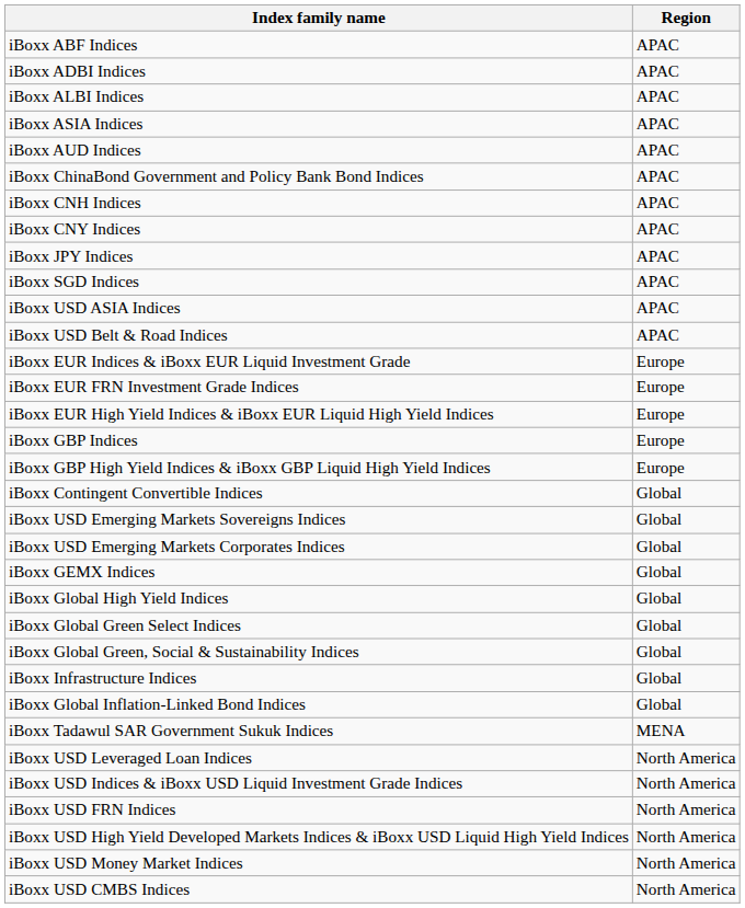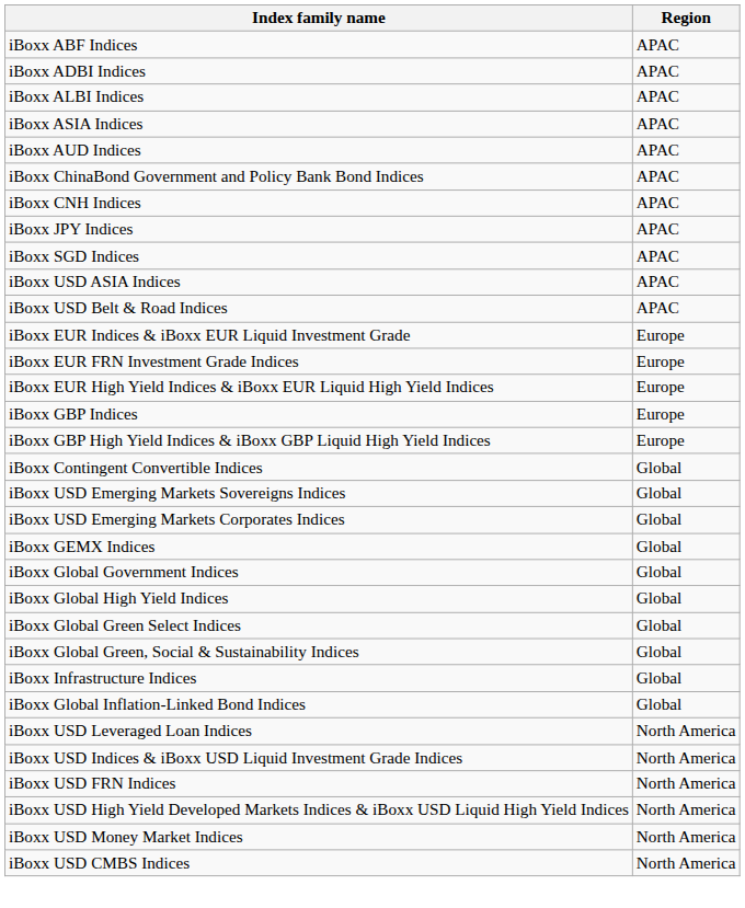 <table class="wikitable">
 <tr>
 <th>Index family name</th>
 <th>Region</th>
 </tr>
 <tr>
 <td>iBoxx ABF Indices</td>
 <td>APAC</td>
 </tr>
 <tr>
 <td>iBoxx ADBI Indices</td>
 <td>APAC</td>
 </tr>
 <tr>
 <td>iBoxx ALBI Indices</td>
 <td>APAC</td>
 </tr>
 <tr>
 <td>iBoxx ASIA Indices</td>
 <td>APAC</td>
 </tr>
 <tr>
 <td>iBoxx AUD Indices</td>
 <td>APAC</td>
 </tr>
 <tr>
 <td>iBoxx ChinaBond Government and Policy Bank Bond Indices</td>
 <td>APAC</td>
 </tr>
 <tr>
 <td>iBoxx CNH Indices</td>
-<td>APAC</td>
-</tr>
-<tr>
-<td>iBoxx CNY Indices</td>
 <td>APAC</td>
 </tr>
 <tr>
 <td>iBoxx JPY Indices</td>
 <td>APAC</td>
 </tr>
 <tr>
 <td>iBoxx SGD Indices</td>
 <td>APAC</td>
 </tr>
 <tr>
 <td>iBoxx USD ASIA Indices</td>
 <td>APAC</td>
 </tr>
 <tr>
 <td>iBoxx USD Belt & Road Indices</td>
 <td>APAC</td>
 </tr>
 <tr>
 <td>iBoxx EUR Indices & iBoxx EUR Liquid Investment Grade</td>
 <td>Europe</td>
 </tr>
 <tr>
 <td>iBoxx EUR FRN Investment Grade Indices</td>
 <td>Europe</td>
 </tr>
 <tr>
 <td>iBoxx EUR High Yield Indices & iBoxx EUR Liquid High Yield Indices</td>
 <td>Europe</td>
 </tr>
 <tr>
 <td>iBoxx GBP Indices</td>
 <td>Europe</td>
 </tr>
 <tr>
 <td>iBoxx GBP High Yield Indices & iBoxx GBP Liquid High Yield Indices</td>
 <td>Europe</td>
 </tr>
 <tr>
 <td>iBoxx Contingent Convertible Indices</td>
 <td>Global</td>
 </tr>
 <tr>
 <td>iBoxx USD Emerging Markets Sovereigns Indices</td>
 <td>Global</td>
 </tr>
 <tr>
 <td>iBoxx USD Emerging Markets Corporates Indices</td>
 <td>Global</td>
 </tr>
 <tr>
 <td>iBoxx GEMX Indices</td>
 <td>Global</td>
 </tr>
 <tr>
+<td>iBoxx Global Government Indices</td>
+<td>Global</td>
+</tr>
+<tr>
 <td>iBoxx Global High Yield Indices</td>
 <td>Global</td>
 </tr>
 <tr>
 <td>iBoxx Global Green Select Indices</td>
 <td>Global</td>
 </tr>
 <tr>
 <td>iBoxx Global Green, Social & Sustainability Indices</td>
 <td>Global</td>
 </tr>
 <tr>
 <td>iBoxx Infrastructure Indices</td>
 <td>Global</td>
 </tr>
 <tr>
 <td>iBoxx Global Inflation-Linked Bond Indices</td>
 <td>Global</td>
-</tr>
-<tr>
-<td>iBoxx Tadawul SAR Government Sukuk Indices</td>
-<td>MENA</td>
 </tr>
 <tr>
 <td>iBoxx USD Leveraged Loan Indices</td>
 <td>North America</td>
 </tr>
 <tr>
 <td>iBoxx USD Indices & iBoxx USD Liquid Investment Grade Indices</td>
 <td>North America</td>
 </tr>
 <tr>
 <td>iBoxx USD FRN Indices</td>
 <td>North America</td>
 </tr>
 <tr>
 <td>iBoxx USD High Yield Developed Markets Indices & iBoxx USD Liquid High Yield Indices</td>
 <td>North America</td>
 </tr>
 <tr>
 <td>iBoxx USD Money Market Indices</td>
 <td>North America</td>
 </tr>
 <tr>
 <td>iBoxx USD CMBS Indices</td>
 <td>North America</td>
 </tr>
 </table>
